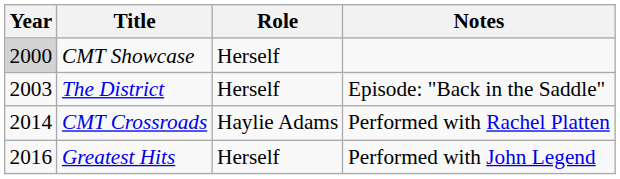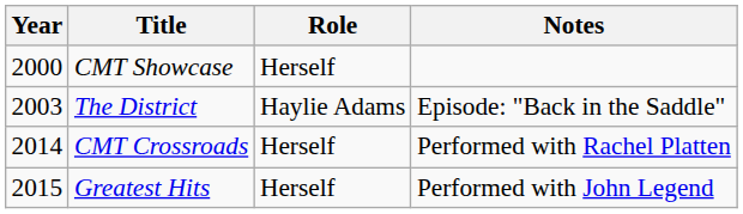 <table class="wikitable sortable">
 <tr>
 <th>Year</th>
 <th>Title</th>
 <th>Role</th>
 <th scope="col" class=unsortable>Notes</th>
 </tr>
 <tr>
-<td style="background: lightgrey;">2000</td>
+<td>2000</td>
 <td><em>CMT Showcase</em></td>
 <td>Herself</td>
 <td></td>
 </tr>
 <tr>
 <td>2003</td>
 <td><em><a href='#'>The District</a></em></td>
-<td>Herself</td>
+<td>Haylie Adams</td>
 <td>Episode: "Back in the Saddle"</td>
 </tr>
 <tr>
 <td>2014</td>
 <td><em><a href='#'>CMT Crossroads</a></em></td>
-<td>Haylie Adams</td>
+<td>Herself</td>
 <td>Performed with <a href='#'>Rachel Platten</a></td>
 </tr>
 <tr>
-<td>2016</td>
+<td>2015</td>
 <td><em><a href='#'>Greatest Hits</a></em></td>
 <td>Herself</td>
 <td>Performed with <a href='#'>John Legend</a></td>
 </tr>
 </table>
